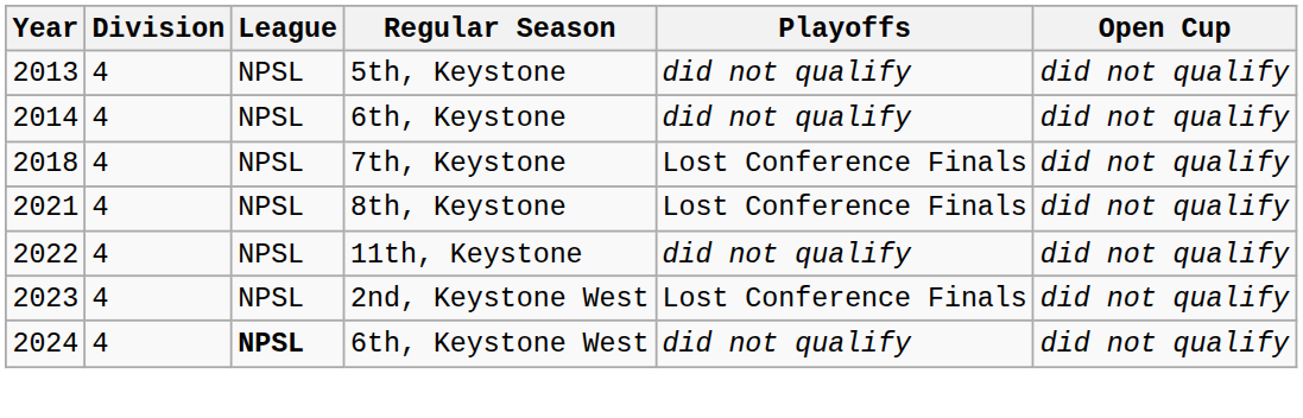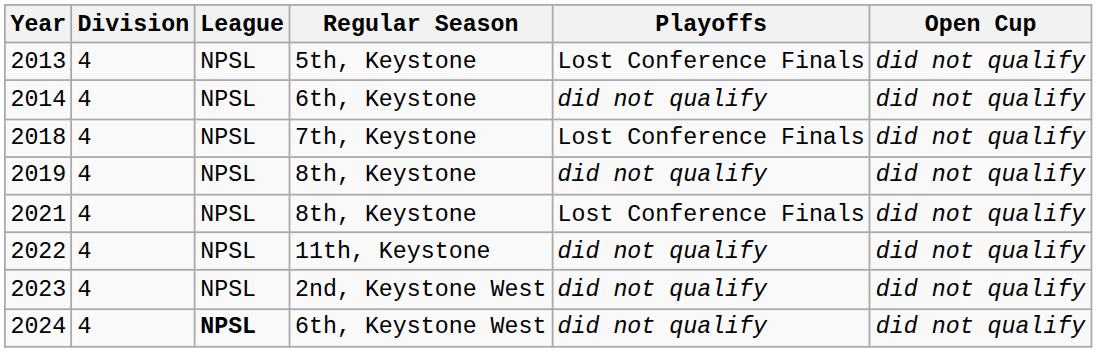 <table class="wikitable">
 <tr>
 <th>Year</th>
 <th>Division</th>
 <th>League</th>
 <th>Regular Season</th>
 <th>Playoffs</th>
 <th>Open Cup</th>
 </tr>
 <tr>
 <td>2013</td>
 <td>4</td>
 <td>NPSL</td>
 <td>5th, Keystone</td>
-<td><em>did not qualify</em></td>
+<td>Lost Conference Finals</td>
 <td><em>did not qualify</em></td>
 </tr>
 <tr>
 <td>2014</td>
 <td>4</td>
 <td>NPSL</td>
 <td>6th, Keystone</td>
 <td><em>did not qualify</em></td>
 <td><em>did not qualify</em></td>
 </tr>
 <tr>
 <td>2018</td>
 <td>4</td>
 <td>NPSL</td>
 <td>7th, Keystone</td>
 <td>Lost Conference Finals</td>
+<td><em>did not qualify</em></td>
+</tr>
+<tr>
+<td>2019</td>
+<td>4</td>
+<td>NPSL</td>
+<td>8th, Keystone</td>
+<td><em>did not qualify</em></td>
 <td><em>did not qualify</em></td>
 </tr>
 <tr>
 <td>2021</td>
 <td>4</td>
 <td>NPSL</td>
 <td>8th, Keystone</td>
 <td>Lost Conference Finals</td>
 <td><em>did not qualify</em></td>
 </tr>
 <tr>
 <td>2022</td>
 <td>4</td>
 <td>NPSL</td>
 <td>11th, Keystone</td>
 <td><em>did not qualify</em></td>
 <td><em>did not qualify</em></td>
 </tr>
 <tr>
 <td>2023</td>
 <td>4</td>
 <td>NPSL</td>
 <td>2nd, Keystone West</td>
-<td>Lost Conference Finals</td>
+<td><em>did not qualify</em></td>
 <td><em>did not qualify</em></td>
 </tr>
 <tr>
 <td>2024</td>
 <td>4</td>
 <td><strong>NPSL</strong></td>
 <td>6th, Keystone West</td>
 <td><em>did not qualify</em></td>
 <td><em>did not qualify</em></td>
 </tr>
 </table>
